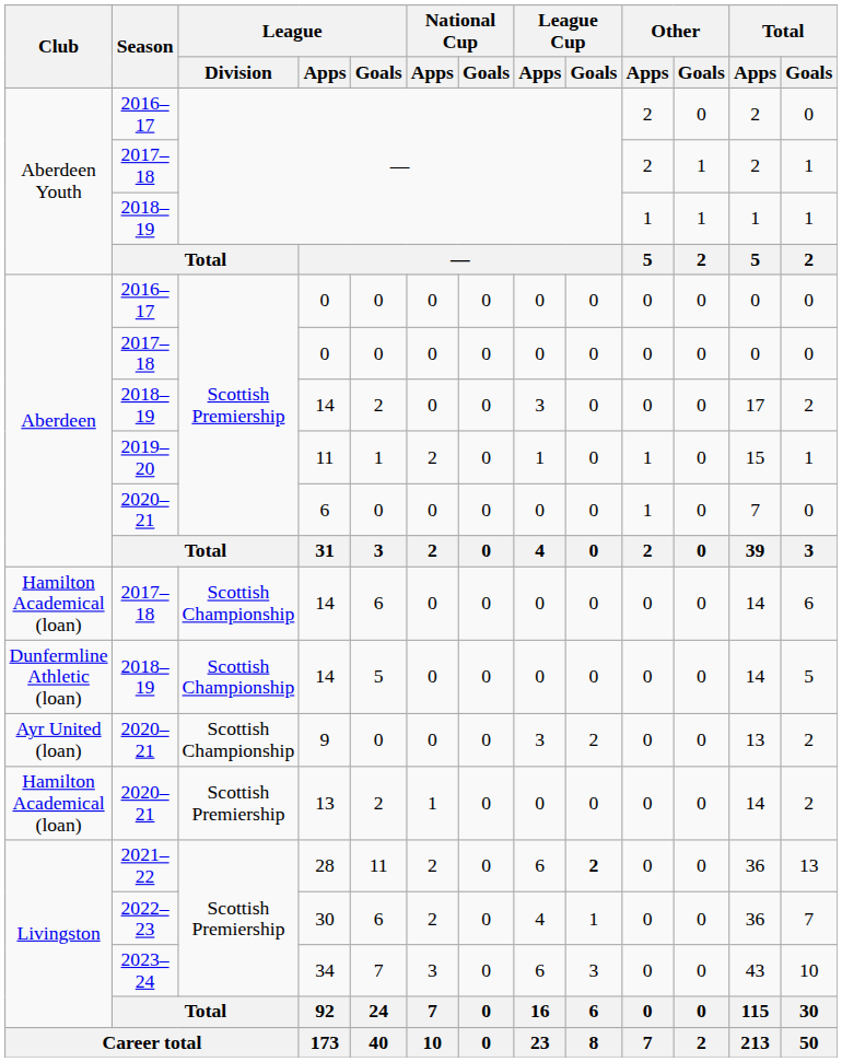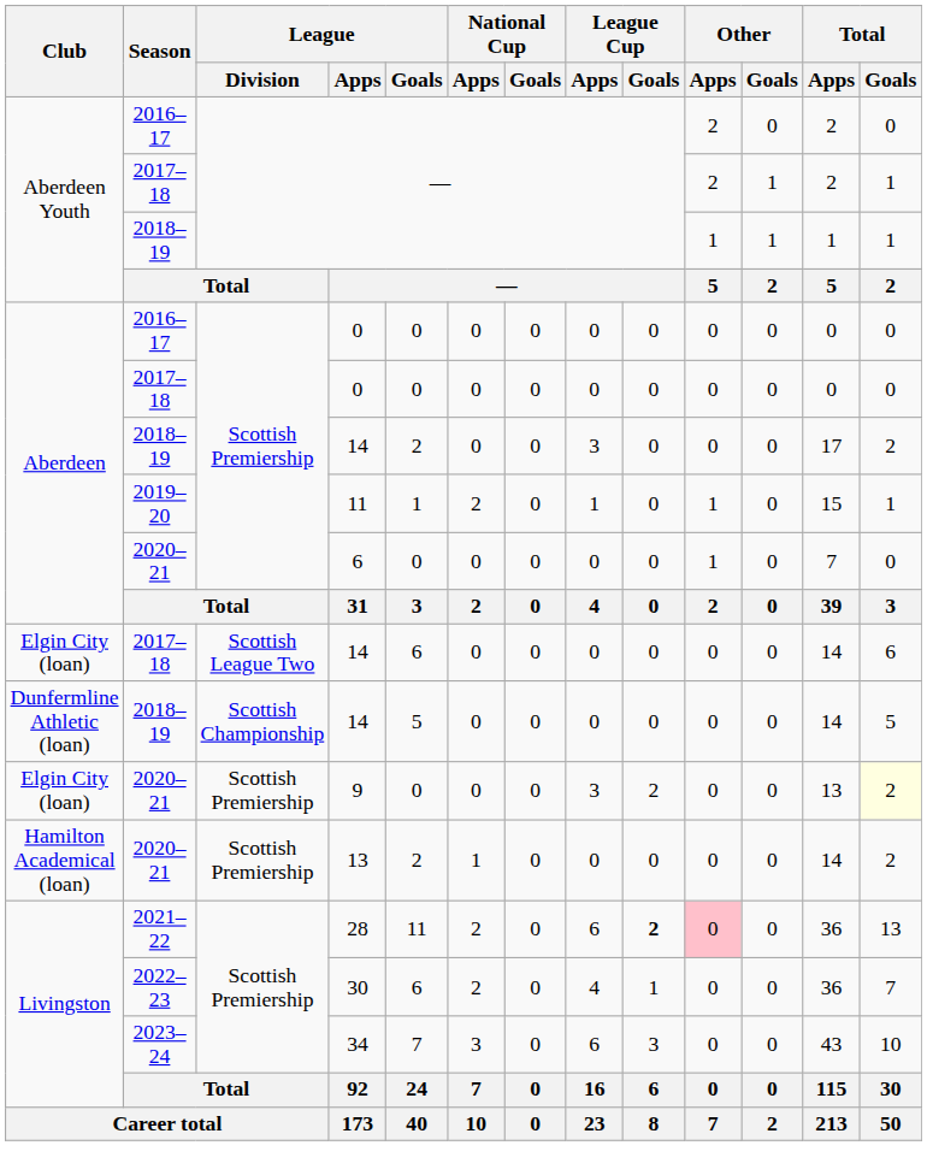 <table class="wikitable" style="text-align:center">
 <tr>
 <th rowspan="2">Club</th>
 <th rowspan="2">Season</th>
 <th colspan="3">League</th>
 <th colspan="2">National Cup</th>
 <th colspan="2">League Cup</th>
 <th colspan="2">Other</th>
 <th colspan="2">Total</th>
 </tr>
 <tr>
 <th>Division</th>
 <th>Apps</th>
 <th>Goals</th>
 <th>Apps</th>
 <th>Goals</th>
 <th>Apps</th>
 <th>Goals</th>
 <th>Apps</th>
 <th>Goals</th>
 <th>Apps</th>
 <th>Goals</th>
 </tr>
 <tr>
 <td rowspan="4">Aberdeen Youth</td>
 <td><a href='#'>2016–17</a></td>
 <td rowspan="3" colspan="7">—</td>
 <td>2</td>
 <td>0</td>
 <td>2</td>
 <td>0</td>
 </tr>
 <tr>
 <td><a href='#'>2017–18</a></td>
 <td>2</td>
 <td>1</td>
 <td>2</td>
 <td>1</td>
 </tr>
 <tr>
 <td><a href='#'>2018–19</a></td>
 <td>1</td>
 <td>1</td>
 <td>1</td>
 <td>1</td>
 </tr>
 <tr>
 <th colspan="2">Total</th>
 <th colspan="6">—</th>
 <th>5</th>
 <th>2</th>
 <th>5</th>
 <th>2</th>
 </tr>
 <tr>
 <td rowspan="6"><a href='#'>Aberdeen</a></td>
 <td><a href='#'>2016–17</a></td>
 <td rowspan="5"><a href='#'>Scottish Premiership</a></td>
 <td>0</td>
 <td>0</td>
 <td>0</td>
 <td>0</td>
 <td>0</td>
 <td>0</td>
 <td>0</td>
 <td>0</td>
 <td>0</td>
 <td>0</td>
 </tr>
 <tr>
 <td><a href='#'>2017–18</a></td>
 <td>0</td>
 <td>0</td>
 <td>0</td>
 <td>0</td>
 <td>0</td>
 <td>0</td>
 <td>0</td>
 <td>0</td>
 <td>0</td>
 <td>0</td>
 </tr>
 <tr>
 <td><a href='#'>2018–19</a></td>
 <td>14</td>
 <td>2</td>
 <td>0</td>
 <td>0</td>
 <td>3</td>
 <td>0</td>
 <td>0</td>
 <td>0</td>
 <td>17</td>
 <td>2</td>
 </tr>
 <tr>
 <td><a href='#'>2019–20</a></td>
 <td>11</td>
 <td>1</td>
 <td>2</td>
 <td>0</td>
 <td>1</td>
 <td>0</td>
 <td>1</td>
 <td>0</td>
 <td>15</td>
 <td>1</td>
 </tr>
 <tr>
 <td><a href='#'>2020–21</a></td>
 <td>6</td>
 <td>0</td>
 <td>0</td>
 <td>0</td>
 <td>0</td>
 <td>0</td>
 <td>1</td>
 <td>0</td>
 <td>7</td>
 <td>0</td>
 </tr>
 <tr>
 <th colspan="2">Total</th>
 <th>31</th>
 <th>3</th>
 <th>2</th>
 <th>0</th>
 <th>4</th>
 <th>0</th>
 <th>2</th>
 <th>0</th>
 <th>39</th>
 <th>3</th>
 </tr>
 <tr>
-<td><a href='#'>Hamilton Academical</a> (loan)</td>
+<td><a href='#'>Elgin City</a> (loan)</td>
 <td><a href='#'>2017–18</a></td>
-<td><a href='#'>Scottish Championship</a></td>
+<td><a href='#'>Scottish League Two</a></td>
 <td>14</td>
 <td>6</td>
 <td>0</td>
 <td>0</td>
 <td>0</td>
 <td>0</td>
 <td>0</td>
 <td>0</td>
 <td>14</td>
 <td>6</td>
 </tr>
 <tr>
 <td><a href='#'>Dunfermline Athletic</a> (loan)</td>
 <td><a href='#'>2018–19</a></td>
 <td><a href='#'>Scottish Championship</a></td>
 <td>14</td>
 <td>5</td>
 <td>0</td>
 <td>0</td>
 <td>0</td>
 <td>0</td>
 <td>0</td>
 <td>0</td>
 <td>14</td>
 <td>5</td>
 </tr>
 <tr>
-<td><a href='#'>Ayr United</a> (loan)</td>
+<td><a href='#'>Elgin City</a> (loan)</td>
 <td><a href='#'>2020–21</a></td>
-<td>Scottish Championship</td>
+<td>Scottish Premiership</td>
 <td>9</td>
 <td>0</td>
 <td>0</td>
 <td>0</td>
 <td>3</td>
 <td>2</td>
 <td>0</td>
 <td>0</td>
 <td>13</td>
-<td>2</td>
+<td style="background: lightyellow;">2</td>
 </tr>
 <tr>
 <td><a href='#'>Hamilton Academical</a> (loan)</td>
 <td><a href='#'>2020–21</a></td>
 <td>Scottish Premiership</td>
 <td>13</td>
 <td>2</td>
 <td>1</td>
 <td>0</td>
 <td>0</td>
 <td>0</td>
 <td>0</td>
 <td>0</td>
 <td>14</td>
 <td>2</td>
 </tr>
 <tr>
 <td rowspan="4"><a href='#'>Livingston</a></td>
 <td><a href='#'>2021–22</a></td>
 <td rowspan="3">Scottish Premiership</td>
 <td>28</td>
 <td>11</td>
 <td>2</td>
 <td>0</td>
 <td>6</td>
 <td><strong>2</strong></td>
-<td>0</td>
+<td style="background: pink;">0</td>
 <td>0</td>
 <td>36</td>
 <td>13</td>
 </tr>
 <tr>
 <td><a href='#'>2022–23</a></td>
 <td>30</td>
 <td>6</td>
 <td>2</td>
 <td>0</td>
 <td>4</td>
 <td>1</td>
 <td>0</td>
 <td>0</td>
 <td>36</td>
 <td>7</td>
 </tr>
 <tr>
 <td><a href='#'>2023–24</a></td>
 <td>34</td>
 <td>7</td>
 <td>3</td>
 <td>0</td>
 <td>6</td>
 <td>3</td>
 <td>0</td>
 <td>0</td>
 <td>43</td>
 <td>10</td>
 </tr>
 <tr>
 <th colspan="2">Total</th>
 <th>92</th>
 <th>24</th>
 <th>7</th>
 <th>0</th>
 <th>16</th>
 <th>6</th>
 <th>0</th>
 <th>0</th>
 <th>115</th>
 <th>30</th>
 </tr>
 <tr>
 <th colspan="3">Career total</th>
 <th>173</th>
 <th>40</th>
 <th>10</th>
 <th>0</th>
 <th>23</th>
 <th>8</th>
 <th>7</th>
 <th>2</th>
 <th>213</th>
 <th>50</th>
 </tr>
 </table>
